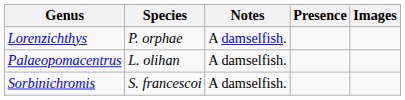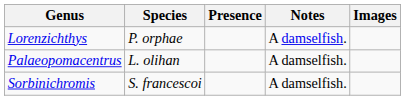 <table class="wikitable" align="center">
 <tr>
 <th>Genus</th>
 <th>Species</th>
+<th>Presence</th>
 <th>Notes</th>
-<th>Presence</th>
 <th>Images</th>
 </tr>
 <tr>
 <td><em><a href='#'>Lorenzichthys</a></em></td>
 <td><em>P. orphae</em></td>
+<td></td>
 <td>A <a href='#'>damselfish</a>.</td>
-<td></td>
 <td></td>
 </tr>
 <tr>
 <td><em><a href='#'>Palaeopomacentrus</a></em></td>
 <td><em>L. olihan</em></td>
+<td></td>
 <td>A damselfish.</td>
-<td></td>
 <td></td>
 </tr>
 <tr>
 <td><em><a href='#'>Sorbinichromis</a></em></td>
 <td><em>S. francescoi</em></td>
+<td></td>
 <td>A damselfish.</td>
-<td></td>
 <td></td>
 </tr>
 </table>
